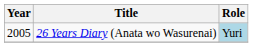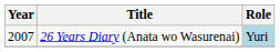 <table class="wikitable">
 <tr>
 <th>Year</th>
 <th>Title</th>
 <th>Role</th>
 </tr>
 <tr>
-<td>2005</td>
+<td>2007</td>
 <td><em><a href='#'>26 Years Diary</a></em> (Anata wo Wasurenai)</td>
 <td style="background: lightblue;">Yuri</td>
 </tr>
 <tr>
 </tr>
 </table>
